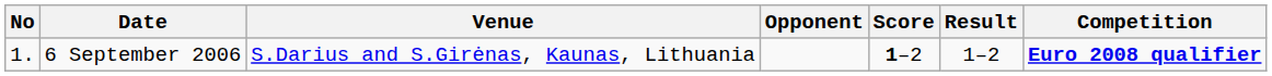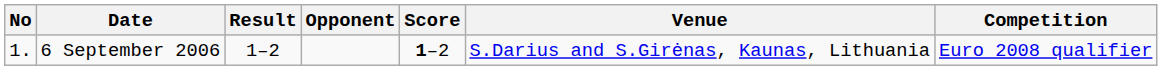 <table class="wikitable" style="font-size:100%;">
 <tr>
 <th>No</th>
 <th>Date</th>
-<th>Venue</th>
+<th>Result</th>
 <th>Opponent</th>
 <th>Score</th>
-<th>Result</th>
+<th>Venue</th>
 <th>Competition</th>
 </tr>
 <tr>
 <td>1.</td>
 <td>6 September 2006</td>
-<td><a href='#'>S.Darius and S.Girėnas</a>, <a href='#'>Kaunas</a>, Lithuania</td>
+<td align=center>1–2</td>
 <td></td>
 <td align=center><strong>1</strong>–2</td>
-<td align=center>1–2</td>
-<td><strong><a href='#'> Euro 2008 qualifier</a></strong></td>
+<td><a href='#'>S.Darius and S.Girėnas</a>, <a href='#'>Kaunas</a>, Lithuania</td>
+<td><a href='#'> Euro 2008 qualifier</a></td>
 </tr>
 </table>
